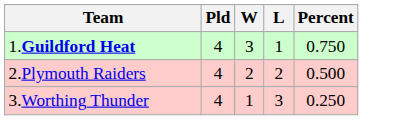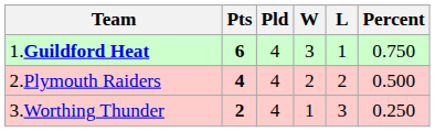 <table class="wikitable" style="text-align: center;">
 <tr>
 <th width="175">Team</th>
+<th width="20" abbr="Points">Pts</th>
 <th width="20" abbr="Played">Pld</th>
 <th width="20" abbr="Won">W</th>
 <th width="20" abbr="Lost">L</th>
 <th width="20" abbr="Percentage">Percent</th>
 </tr>
 <tr style="background: #ccffcc;">
 <td style="text-align:left;">1.<strong><a href='#'>Guildford Heat</a></strong></td>
+<td><strong>6</strong></td>
 <td>4</td>
 <td>3</td>
 <td>1</td>
 <td>0.750</td>
 </tr>
 <tr style="background: #ffcccc;">
 <td style="text-align:left;">2.<a href='#'>Plymouth Raiders</a></td>
+<td><strong>4</strong></td>
 <td>4</td>
 <td>2</td>
 <td>2</td>
 <td>0.500</td>
 </tr>
 <tr style="background: #ffcccc;">
 <td style="text-align:left;">3.<a href='#'>Worthing Thunder</a></td>
+<td><strong>2</strong></td>
 <td>4</td>
 <td>1</td>
 <td>3</td>
 <td>0.250</td>
 </tr>
 </table>
